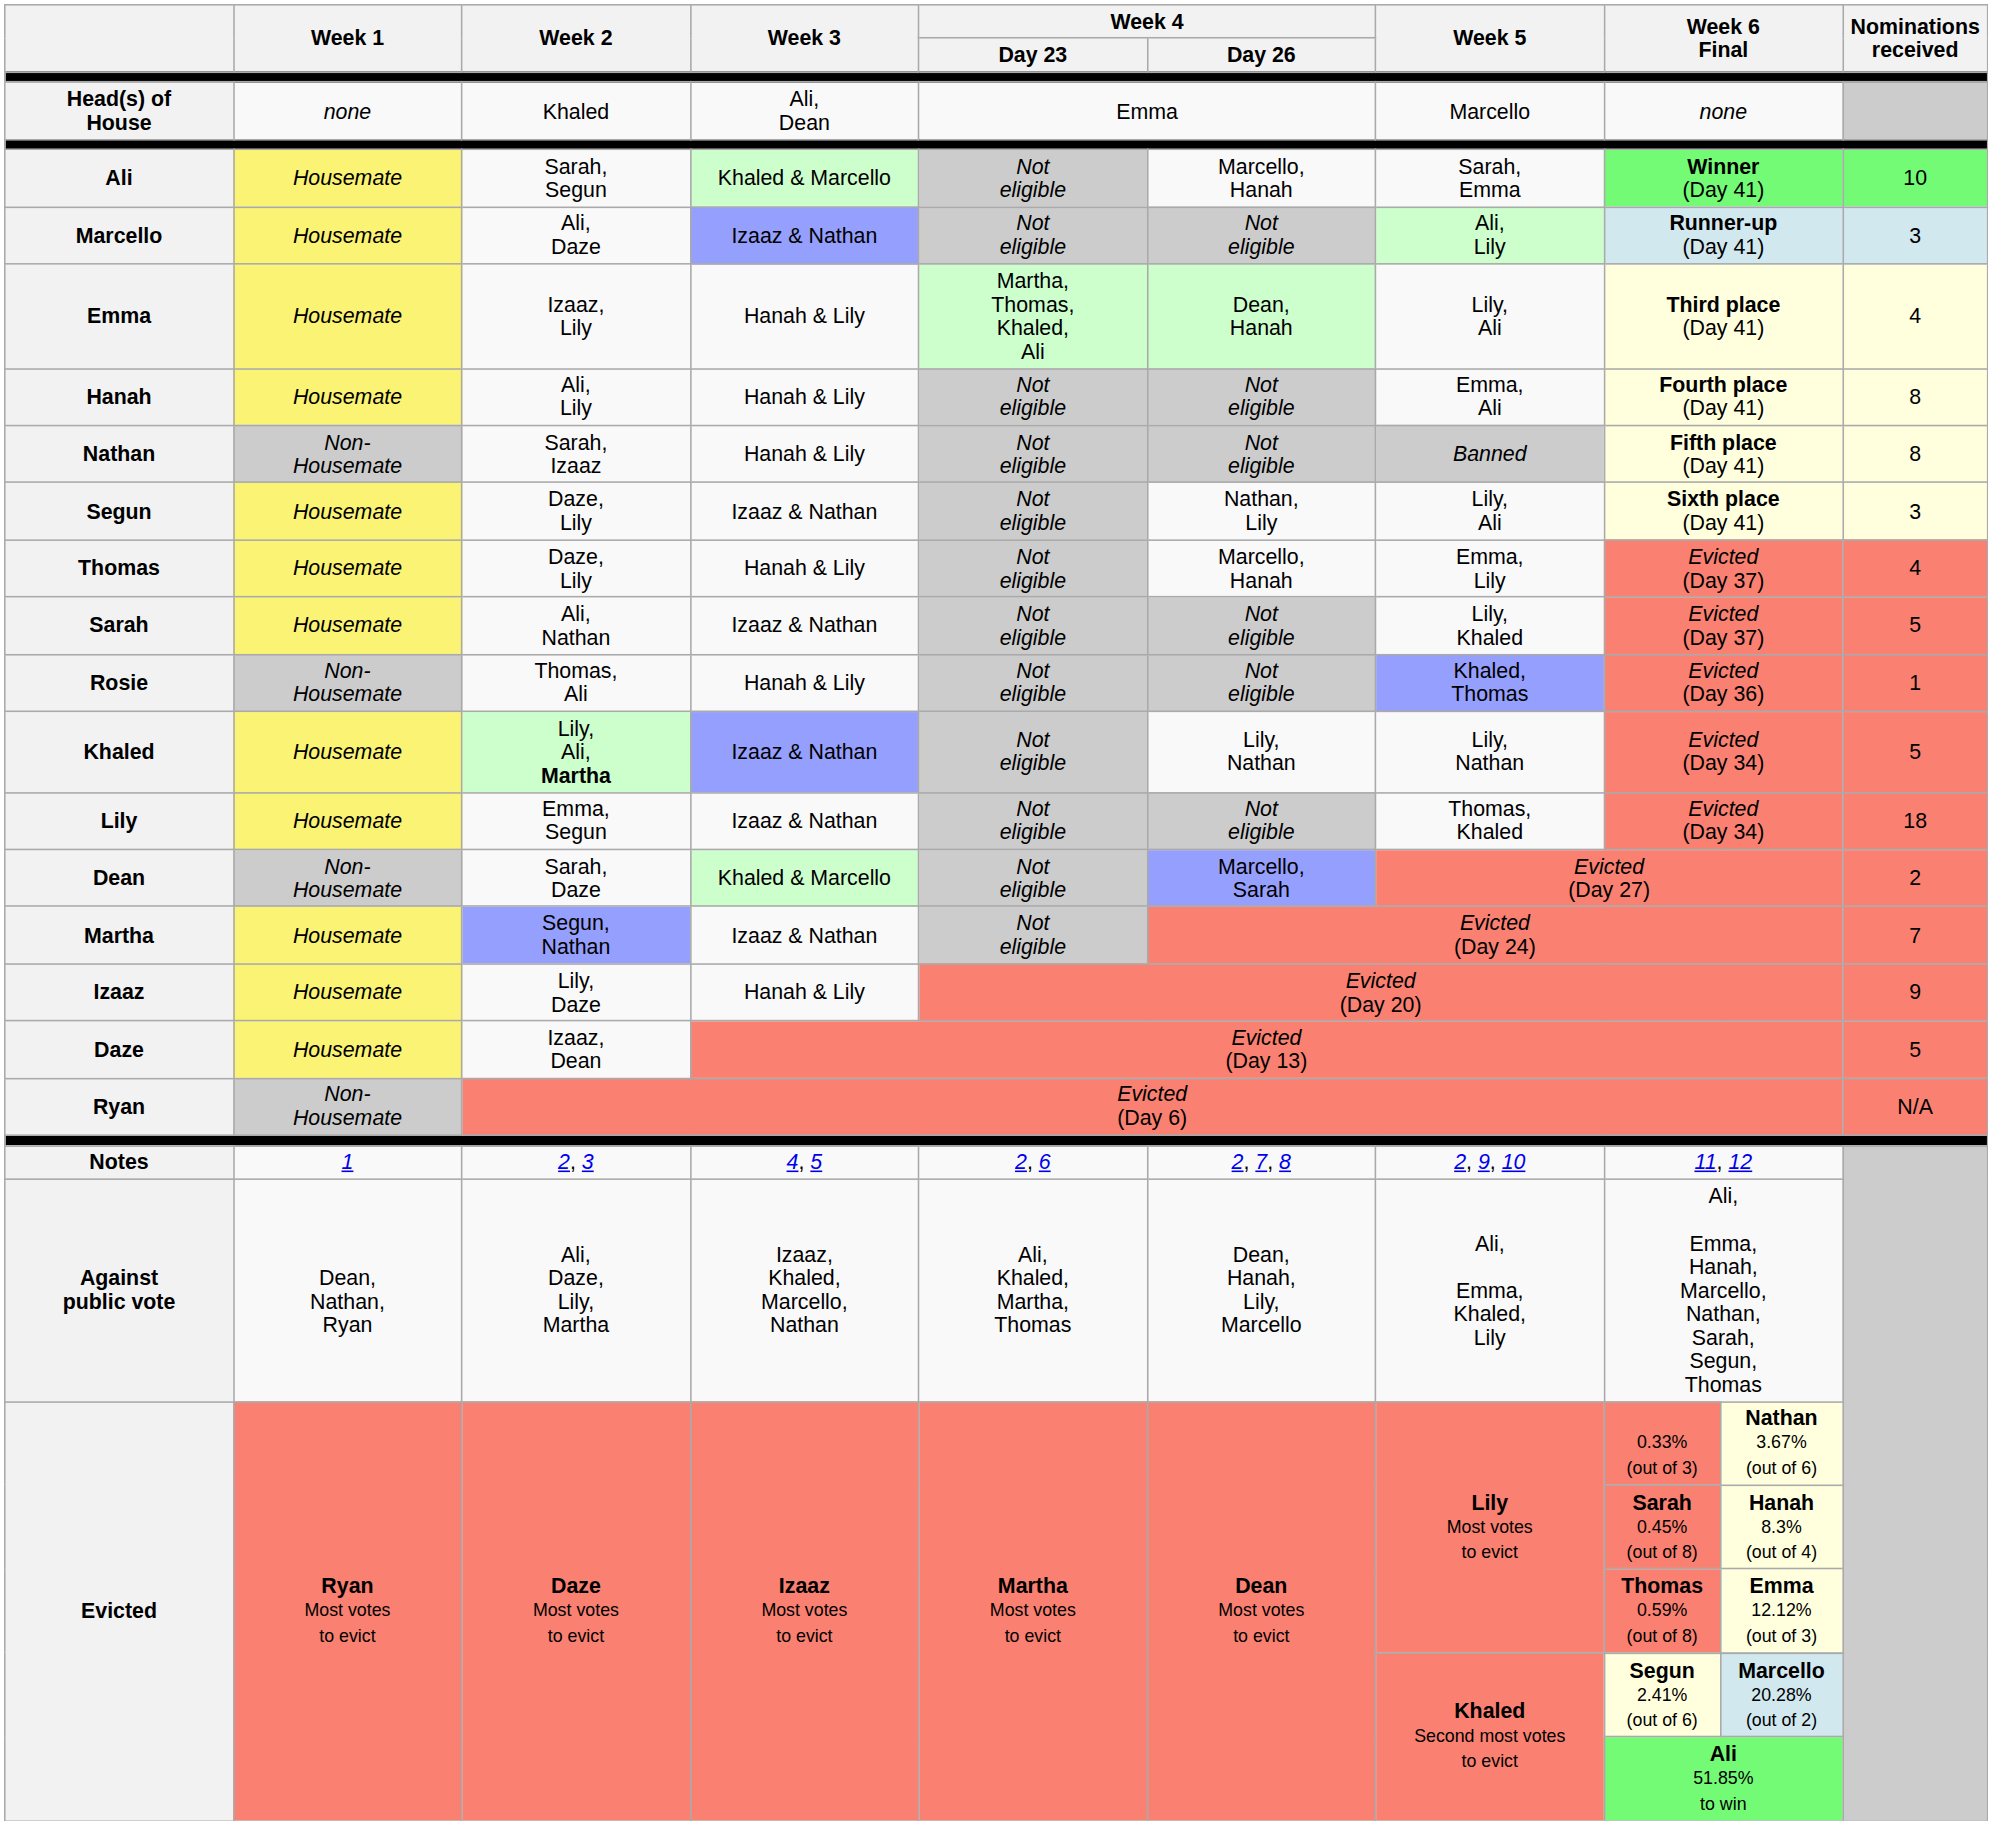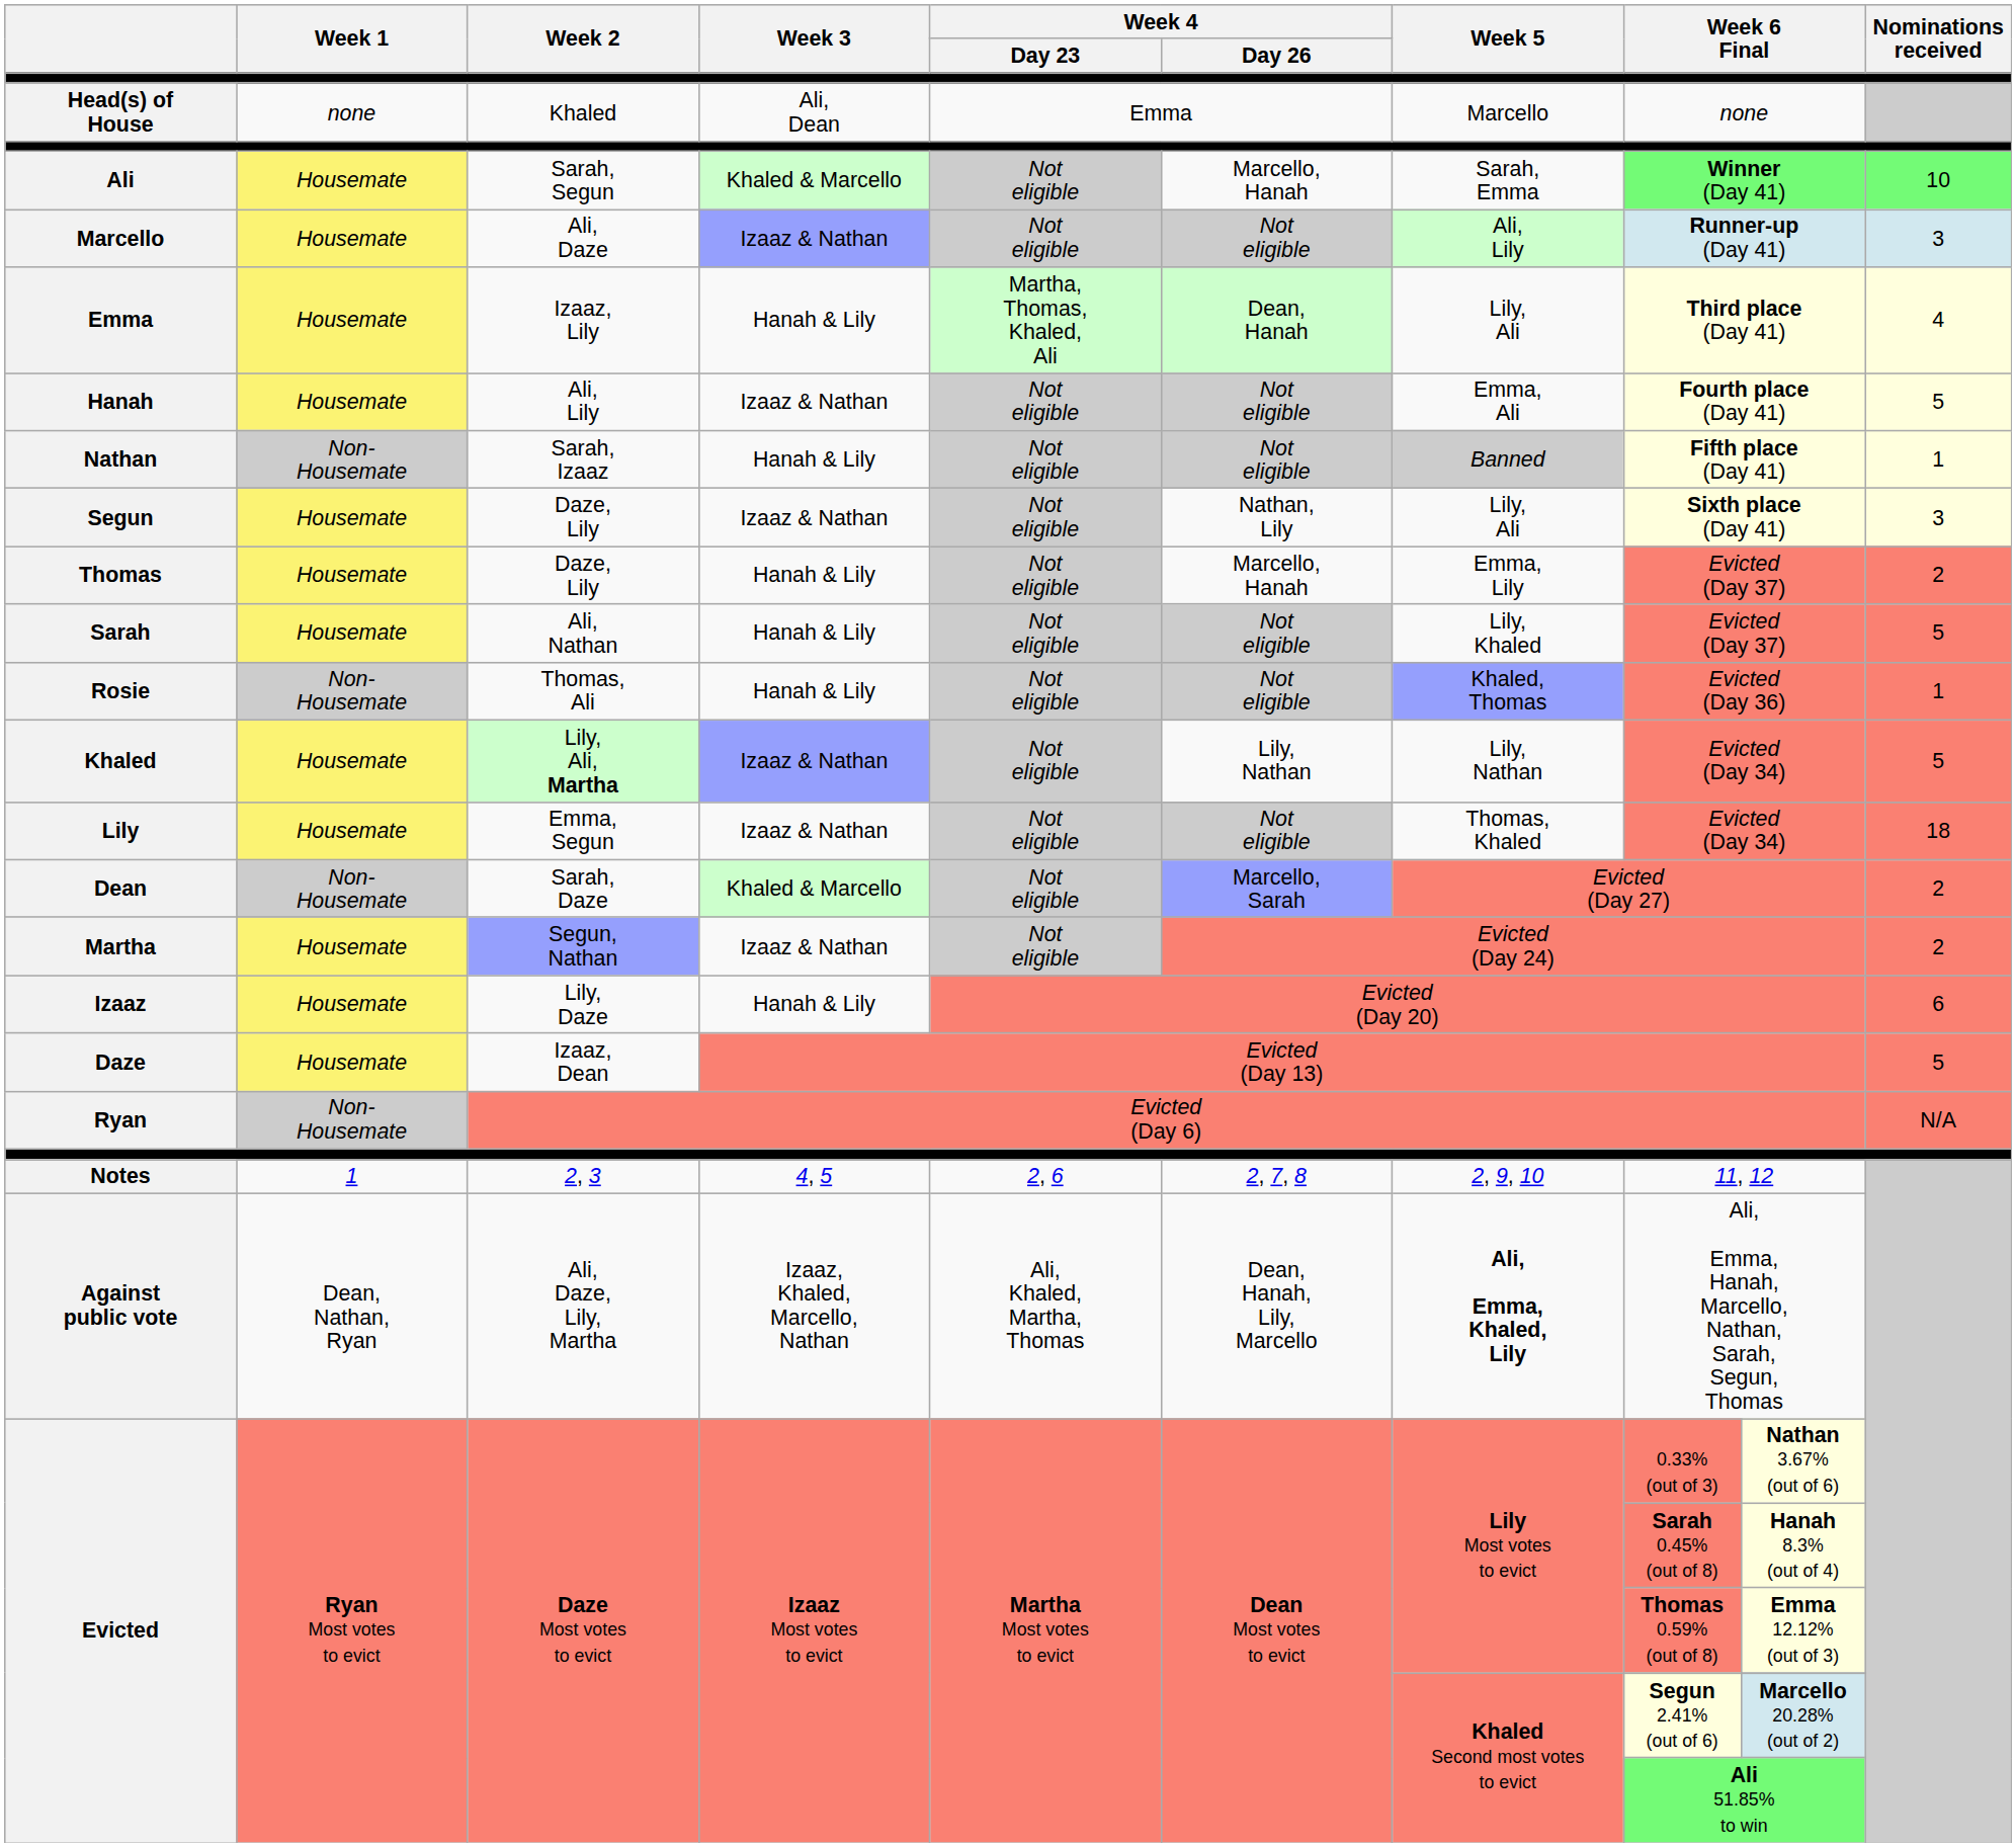 <table class="wikitable" style="text-align:center; width:100%; font-size:85%; line-height:15px;">
 <tr>
 <th rowspan="2" style="width:9%"></th>
 <th rowspan="2" style="width:9%">Week 1</th>
 <th rowspan="2" style="width:9%">Week 2</th>
 <th rowspan="2" style="width:9%">Week 3</th>
 <th colspan="2" style="width:9%">Week 4</th>
 <th rowspan="2" style="width:9%">Week 5</th>
 <th colspan="2" rowspan="2" style="width:9%">Week 6<br>Final</th>
 <th rowspan="2" style="width:1%">Nominations<br>received</th>
 </tr>
 <tr>
 <th style="width:9%">Day 23</th>
 <th style="width:9%">Day 26</th>
 </tr>
 <tr>
 <th style="background:#000" colspan="10"></th>
 </tr>
 <tr>
 <th>Head(s) of<br>House</th>
 <td><em>none</em></td>
 <td>Khaled</td>
 <td>Ali,<br>Dean</td>
 <td colspan="2">Emma</td>
 <td>Marcello</td>
 <td colspan="2"><em>none</em></td>
 <td style="background:#cccccc;"></td>
 </tr>
 <tr>
 <th style="background:#000" colspan="10"></th>
 </tr>
 <tr>
 <th>Ali</th>
 <td style="background:#fbf373;"><em>Housemate</em></td>
 <td>Sarah,<br>Segun</td>
 <td style="background:#cfc;">Khaled & Marcello</td>
 <td style="background:#cccccc;"><em>Not<br>eligible</em></td>
 <td>Marcello,<br>Hanah</td>
 <td>Sarah,<br>Emma</td>
 <td colspan="2" style="background:#73FB76;"><strong>Winner</strong><br>(Day 41)</td>
 <td style="background:#73FB76;">10</td>
 </tr>
 <tr>
 <th>Marcello</th>
 <td style="background:#fbf373;"><em>Housemate</em></td>
 <td>Ali,<br>Daze</td>
 <td style="background:#959ffd;">Izaaz & Nathan</td>
 <td style="background:#cccccc;"><em>Not<br>eligible</em></td>
 <td style="background:#cccccc;"><em>Not<br>eligible</em></td>
 <td style="background:#cfc;">Ali,<br>Lily</td>
 <td colspan="2" style="background:#D1E8EF;"><strong>Runner-up</strong><br>(Day 41)</td>
 <td style="background:#D1E8EF;">3</td>
 </tr>
 <tr>
 <th>Emma</th>
 <td style="background:#fbf373;"><em>Housemate</em></td>
 <td>Izaaz,<br>Lily</td>
 <td>Hanah & Lily</td>
 <td style="background:#cfc;">Martha,<br>Thomas,<br>Khaled,<br>Ali</td>
 <td style="background:#cfc;">Dean,<br>Hanah</td>
 <td>Lily,<br>Ali</td>
 <td colspan="2" style="background:#ffffdd;"><strong>Third place</strong><br>(Day 41)</td>
 <td style="background:#ffffdd;">4</td>
 </tr>
 <tr>
 <th>Hanah</th>
 <td style="background:#fbf373;"><em>Housemate</em></td>
 <td>Ali,<br>Lily</td>
-<td>Hanah & Lily</td>
+<td>Izaaz & Nathan</td>
 <td style="background:#cccccc;"><em>Not<br>eligible</em></td>
 <td style="background:#cccccc;"><em>Not<br>eligible</em></td>
 <td>Emma,<br>Ali</td>
 <td colspan="2" style="background:#ffffdd;"><strong>Fourth place</strong><br>(Day 41)</td>
-<td style="background:#ffffdd;">8</td>
+<td style="background:#ffffdd;">5</td>
 </tr>
 <tr>
 <th>Nathan</th>
 <td style="background:#cccccc;"><em>Non-<br>Housemate</em></td>
 <td>Sarah,<br>Izaaz</td>
 <td>Hanah & Lily</td>
 <td style="background:#cccccc;"><em>Not<br>eligible</em></td>
 <td style="background:#cccccc;"><em>Not<br>eligible</em></td>
 <td style="background:#cccccc;"><em>Banned</em></td>
 <td colspan="2" style="background:#ffffdd;"><strong>Fifth place</strong><br>(Day 41)</td>
-<td style="background:#ffffdd;">8</td>
+<td style="background:#ffffdd;">1</td>
 </tr>
 <tr>
 <th>Segun</th>
 <td style="background:#fbf373;"><em>Housemate</em></td>
 <td>Daze,<br>Lily</td>
 <td>Izaaz & Nathan</td>
 <td style="background:#cccccc;"><em>Not<br>eligible</em></td>
 <td>Nathan,<br>Lily</td>
 <td>Lily,<br>Ali</td>
 <td colspan="2" style="background:#ffffdd;"><strong>Sixth place</strong><br>(Day 41)</td>
 <td style="background:#ffffdd;">3</td>
 </tr>
 <tr>
 <th>Thomas</th>
 <td style="background:#fbf373;"><em>Housemate</em></td>
 <td>Daze,<br>Lily</td>
 <td>Hanah & Lily</td>
 <td style="background:#cccccc;"><em>Not<br>eligible</em></td>
 <td>Marcello,<br>Hanah</td>
 <td>Emma,<br>Lily</td>
 <td style="background:#FA8072" colspan="2"><em>Evicted</em><br>(Day 37)</td>
-<td style="background:#FA8072">4</td>
+<td style="background:#FA8072">2</td>
 </tr>
 <tr>
 <th>Sarah</th>
 <td style="background:#fbf373;"><em>Housemate</em></td>
 <td>Ali,<br>Nathan</td>
-<td>Izaaz & Nathan</td>
+<td>Hanah & Lily</td>
 <td style="background:#cccccc;"><em>Not<br>eligible</em></td>
 <td style="background:#cccccc;"><em>Not<br>eligible</em></td>
 <td>Lily,<br>Khaled</td>
 <td style="background:#FA8072" colspan="2"><em>Evicted</em><br>(Day 37)</td>
 <td style="background:#FA8072">5</td>
 </tr>
 <tr>
 <th>Rosie<br><small></small></th>
 <td style="background:#cccccc;"><em>Non-<br>Housemate</em></td>
 <td>Thomas,<br>Ali</td>
 <td>Hanah & Lily</td>
 <td style="background:#cccccc;"><em>Not<br>eligible</em></td>
 <td style="background:#cccccc;"><em>Not<br>eligible</em></td>
 <td style="background:#959ffd;">Khaled,<br>Thomas</td>
 <td style="background:#FA8072" colspan="2"><em>Evicted</em><br>(Day 36)</td>
 <td style="background:#FA8072">1</td>
 </tr>
 <tr>
 <th>Khaled</th>
 <td style="background:#fbf373;"><em>Housemate</em></td>
 <td style="background:#cfc;">Lily,<br>Ali,<br><strong>Martha</strong></td>
 <td style="background:#959ffd;">Izaaz & Nathan</td>
 <td style="background:#cccccc;"><em>Not<br>eligible</em></td>
 <td>Lily,<br>Nathan</td>
 <td>Lily,<br>Nathan</td>
 <td style="background:#FA8072" colspan="2"><em>Evicted</em><br>(Day 34)</td>
 <td style="background:#FA8072">5</td>
 </tr>
 <tr>
 <th>Lily</th>
 <td style="background:#fbf373;"><em>Housemate</em></td>
 <td>Emma,<br>Segun</td>
 <td>Izaaz & Nathan</td>
 <td style="background:#cccccc;"><em>Not<br>eligible</em></td>
 <td style="background:#cccccc;"><em>Not<br>eligible</em></td>
 <td>Thomas,<br>Khaled</td>
 <td style="background:#FA8072" colspan="2"><em>Evicted</em><br>(Day 34)</td>
 <td style="background:#FA8072">18</td>
 </tr>
 <tr>
 <th>Dean</th>
 <td style="background:#cccccc;"><em>Non-<br>Housemate</em></td>
 <td>Sarah,<br>Daze</td>
 <td style="background:#cfc;">Khaled & Marcello</td>
 <td style="background:#cccccc;"><em>Not<br>eligible</em></td>
 <td style="background:#959ffd;">Marcello,<br>Sarah</td>
 <td style="background:#FA8072" colspan="3"><em>Evicted</em><br>(Day 27)</td>
 <td style="background:#FA8072">2</td>
 </tr>
 <tr>
 <th>Martha</th>
 <td style="background:#fbf373;"><em>Housemate</em></td>
 <td style="background:#959ffd;">Segun,<br>Nathan</td>
 <td>Izaaz & Nathan</td>
 <td style="background:#cccccc;"><em>Not<br>eligible</em></td>
 <td style="background:#FA8072" colspan="4"><em>Evicted</em><br>(Day 24)</td>
-<td style="background:#FA8072">7</td>
+<td style="background:#FA8072">2</td>
 </tr>
 <tr>
 <th>Izaaz</th>
 <td style="background:#fbf373;"><em>Housemate</em></td>
 <td>Lily,<br>Daze</td>
 <td>Hanah & Lily</td>
 <td style="background:#FA8072" colspan="5"><em>Evicted</em><br>(Day 20)</td>
-<td style="background:#FA8072">9</td>
+<td style="background:#FA8072">6</td>
 </tr>
 <tr>
 <th>Daze</th>
 <td style="background:#fbf373;"><em>Housemate</em></td>
 <td>Izaaz,<br>Dean</td>
 <td style="background:#FA8072" colspan="6"><em>Evicted</em><br>(Day 13)</td>
 <td style="background:#FA8072">5</td>
 </tr>
 <tr>
 <th>Ryan</th>
 <td style="background:#cccccc;"><em>Non-<br>Housemate</em></td>
 <td style="background:#FA8072" colspan="7"><em>Evicted</em><br>(Day 6)</td>
 <td style="background:#FA8072">N/A</td>
 </tr>
 <tr>
 <th style="background:#000" colspan="10"></th>
 </tr>
 <tr>
 <th>Notes</th>
 <td><em><a href='#'>1</a></em></td>
 <td><em><a href='#'>2</a></em>, <em><a href='#'>3</a></em></td>
 <td><em><a href='#'>4</a></em>, <em><a href='#'>5</a></em></td>
 <td><em><a href='#'>2</a></em>, <em><a href='#'>6</a></em></td>
 <td><em><a href='#'>2</a></em>, <em><a href='#'>7</a></em>, <em><a href='#'>8</a></em></td>
 <td><em><a href='#'>2</a></em>, <em><a href='#'>9</a></em>, <em><a href='#'>10</a></em></td>
 <td colspan="2"><em><a href='#'>11</a></em>, <em><a href='#'>12</a></em></td>
 <td rowspan="9" style="background:#cccccc;"></td>
 </tr>
 <tr>
 <th>Against<br>public vote</th>
 <td><br>Dean,<br>Nathan,<br>Ryan</td>
 <td>Ali,<br>Daze,<br>Lily,<br>Martha</td>
 <td>Izaaz,<br>Khaled,<br>Marcello,<br>Nathan</td>
 <td>Ali,<br>Khaled,<br>Martha,<br>Thomas</td>
 <td>Dean,<br>Hanah,<br>Lily,<br>Marcello</td>
-<td>Ali,<br><br>Emma,<br>Khaled,<br>Lily</td>
+<td><strong>Ali,<br><br>Emma,<br>Khaled,<br>Lily</strong></td>
 <td colspan="2">Ali,<br><br>Emma,<br>Hanah,<br>Marcello,<br>Nathan,<br>Sarah,<br>Segun,<br>Thomas</td>
 </tr>
 <tr>
 <th rowspan=6>Evicted</th>
 <td style="background:#FA8072" rowspan=6><strong>Ryan</strong><br><small>Most votes<br>to evict</small></td>
 <td style="background:#FA8072" rowspan=6><strong>Daze</strong><br><small>Most votes<br>to evict</small></td>
 <td style="background:#FA8072" rowspan=6><strong>Izaaz</strong><br><small>Most votes<br>to evict</small></td>
 <td style="background:#FA8072" rowspan=6><strong>Martha</strong><br><small>Most votes<br>to evict</small></td>
 <td style="background:#FA8072" rowspan=6><strong>Dean</strong><br><small>Most votes<br>to evict</small></td>
 <td style="background:#FA8072" rowspan=3><strong>Lily</strong><br><small>Most votes<br>to evict</small></td>
 <td style="background:#FA8072"><strong></strong><br><small>0.33%<br>(out of 3)</small></td>
 <td style="background:#ffffdd;"><strong>Nathan</strong><br><small>3.67%<br>(out of 6)</small></td>
 </tr>
 <tr>
 <td style="background:#FA8072"><strong>Sarah</strong><br><small>0.45%<br>(out of 8)</small></td>
 <td style="background:#ffffdd;"><strong>Hanah</strong><br><small>8.3%<br>(out of 4)</small></td>
 </tr>
 <tr>
 <td style="background:#FA8072"><strong>Thomas</strong><br><small>0.59%<br>(out of 8)</small></td>
 <td style="background:#ffffdd;"><strong>Emma</strong><br><small>12.12%<br>(out of 3)</small></td>
 </tr>
 <tr>
 <td style="background:#FA8072" rowspan=3><strong>Khaled</strong><br><small>Second most votes<br>to evict</small></td>
 </tr>
 <tr>
 <td style="background:#ffffdd;"><strong>Segun</strong><br><small>2.41%<br>(out of 6)</small></td>
 <td style="background:#D1E8EF;"><strong>Marcello</strong><br><small>20.28%<br>(out of 2)</small></td>
 </tr>
 <tr>
 <td rowspan="2" colspan="2" style="background:#73FB76;"><strong>Ali</strong><br><small>51.85%<br>to win</small></td>
 </tr>
 </table>
